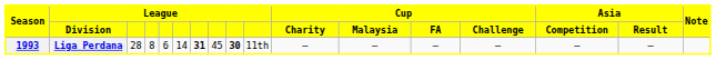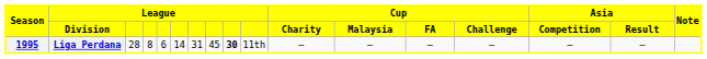 <table class="wikitable" style="border:2px solid yellow; font-size:90%; text-align:center;">
 <tr>
 <th rowspan="2" style="background:yellow; color:black;" width="60">Season</th>
 <th colspan="9" style="background:yellow; color:black;">League</th>
 <th colspan="4" style="background:yellow; color:black;">Cup</th>
 <th colspan="2" style="background:yellow; color:black;">Asia</th>
 <th rowspan="2" style="background:yellow; color:black;">Note</th>
 </tr>
 <tr>
 <th style="background:yellow; color:black;" width="150">Division</th>
 <th style="background:yellow; color:black;" width="20"></th>
 <th style="background:yellow; color:black;" width="20"></th>
 <th style="background:yellow; color:black;" width="20"></th>
 <th style="background:yellow; color:black;" width="20"></th>
 <th style="background:yellow; color:black;" width="20"></th>
 <th style="background:yellow; color:black;" width="20"></th>
 <th style="background:yellow; color:black;" width="20"></th>
 <th style="background:yellow; color:black;" width="20"></th>
 <th style="background:yellow; color:black;" width="130">Charity</th>
 <th style="background:yellow; color:black;" width="130">Malaysia</th>
 <th style="background:yellow; color:black;" width="130">FA</th>
 <th style="background:yellow; color:black;" width="130">Challenge</th>
 <th style="background:yellow; color:black;" width="130">Competition</th>
 <th style="background:yellow; color:black;" width="130">Result</th>
 </tr>
 <tr>
-<th><a href='#'>1993</a></th>
+<th><a href='#'>1995</a></th>
 <th><a href='#'>Liga Perdana</a></th>
 <td>28</td>
 <td>8</td>
 <td>6</td>
 <td>14</td>
-<td><strong>31</strong></td>
+<td>31</td>
 <td>45</td>
 <td><strong>30</strong></td>
 <td>11th</td>
 <td>—</td>
 <td>—</td>
 <td>—</td>
 <td>—</td>
 <td>—</td>
 <td>—</td>
 <td></td>
 </tr>
 </table>
